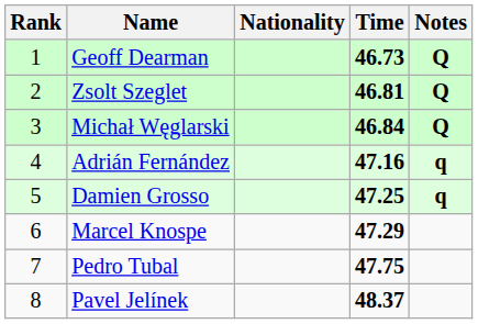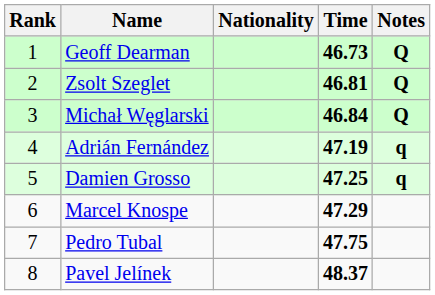 <table class="wikitable sortable" style="text-align:center">
 <tr>
 <th>Rank</th>
 <th>Name</th>
 <th>Nationality</th>
 <th>Time</th>
 <th>Notes</th>
 </tr>
 <tr bgcolor=ccffcc>
 <td>1</td>
 <td align=left><a href='#'>Geoff Dearman</a></td>
 <td align=left></td>
 <td><strong>46.73</strong></td>
 <td><strong>Q</strong></td>
 </tr>
 <tr bgcolor=ccffcc>
 <td>2</td>
 <td align=left><a href='#'>Zsolt Szeglet</a></td>
 <td align=left></td>
 <td><strong>46.81</strong></td>
 <td><strong>Q</strong></td>
 </tr>
 <tr bgcolor=ccffcc>
 <td>3</td>
 <td align=left><a href='#'>Michał Węglarski</a></td>
 <td align=left></td>
 <td><strong>46.84</strong></td>
 <td><strong>Q</strong></td>
 </tr>
 <tr bgcolor=ddffdd>
 <td>4</td>
 <td align=left><a href='#'>Adrián Fernández</a></td>
 <td align=left></td>
-<td><strong>47.16</strong></td>
+<td><strong>47.19</strong></td>
 <td><strong>q</strong></td>
 </tr>
 <tr bgcolor=ddffdd>
 <td>5</td>
 <td align=left><a href='#'>Damien Grosso</a></td>
 <td align=left></td>
 <td><strong>47.25</strong></td>
 <td><strong>q</strong></td>
 </tr>
 <tr>
 <td>6</td>
 <td align=left><a href='#'>Marcel Knospe</a></td>
 <td align=left></td>
 <td><strong>47.29</strong></td>
 <td></td>
 </tr>
 <tr>
 <td>7</td>
 <td align=left><a href='#'>Pedro Tubal</a></td>
 <td align=left></td>
 <td><strong>47.75</strong></td>
 <td></td>
 </tr>
 <tr>
 <td>8</td>
 <td align=left><a href='#'>Pavel Jelínek</a></td>
 <td align=left></td>
 <td><strong>48.37</strong></td>
 <td></td>
 </tr>
 </table>
